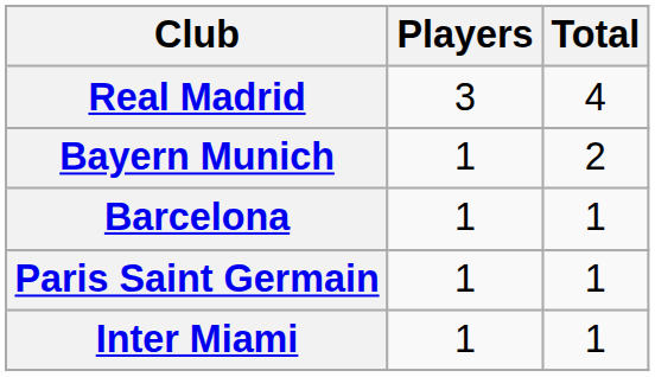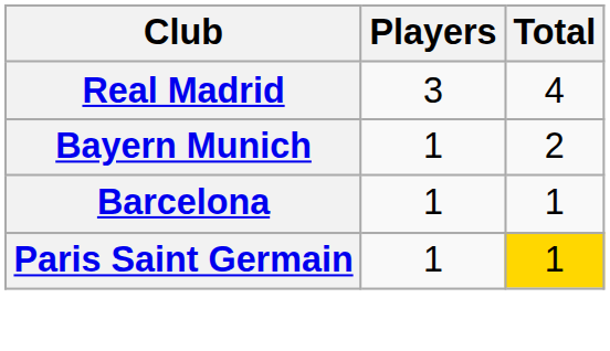 <table class="sortable plainrowheaders wikitable">
 <tr>
 <th scope="col">Club</th>
 <th scope="col">Players</th>
 <th scope="col">Total</th>
 </tr>
 <tr>
 <th scope="row"> <a href='#'>Real Madrid</a></th>
 <td style="text-align: center">3</td>
 <td style="text-align: center">4</td>
 </tr>
 <tr>
 <th scope="row"> <a href='#'>Bayern Munich</a></th>
 <td style="text-align: center">1</td>
 <td style="text-align: center">2</td>
 </tr>
 <tr>
 <th scope="row"> <a href='#'>Barcelona</a></th>
 <td style="text-align: center">1</td>
 <td style="text-align: center">1</td>
 </tr>
 <tr>
 <th scope="row"> <a href='#'>Paris Saint Germain</a></th>
 <td style="text-align: center">1</td>
-<td style="text-align: center">1</td>
-</tr>
-<tr>
-<th scope="row"> <a href='#'>Inter Miami</a></th>
-<td style="text-align: center">1</td>
-<td style="text-align: center">1</td>
+<td style="background: gold; text-align: center">1</td>
 </tr>
 </table>
